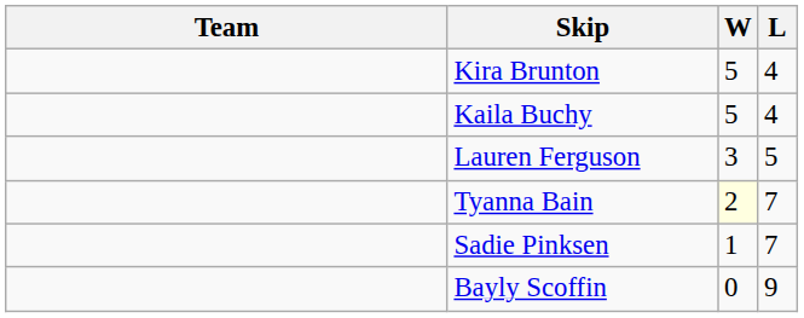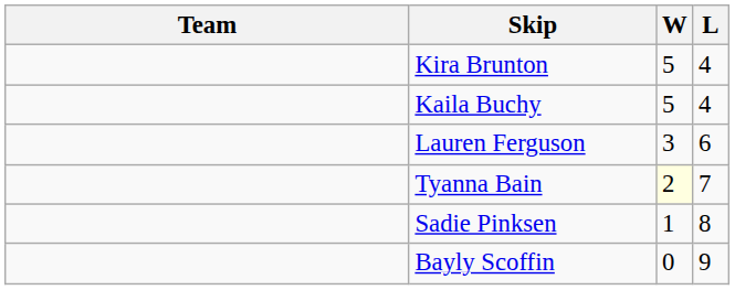 <table class="wikitable">
 <tr>
 <th width=250>Team</th>
 <th width=150>Skip</th>
 <th width=15>W</th>
 <th width=15>L</th>
 </tr>
 <tr>
 <td></td>
 <td><a href='#'>Kira Brunton</a></td>
 <td>5</td>
 <td>4</td>
 </tr>
 <tr>
 <td></td>
 <td><a href='#'>Kaila Buchy</a></td>
 <td>5</td>
 <td>4</td>
 </tr>
 <tr>
 <td></td>
 <td><a href='#'>Lauren Ferguson</a></td>
 <td>3</td>
-<td>5</td>
+<td>6</td>
 </tr>
 <tr>
 <td></td>
 <td><a href='#'>Tyanna Bain</a></td>
 <td style="background: lightyellow;">2</td>
 <td>7</td>
 </tr>
 <tr>
 <td></td>
 <td><a href='#'>Sadie Pinksen</a></td>
 <td>1</td>
-<td>7</td>
+<td>8</td>
 </tr>
 <tr>
 <td></td>
 <td><a href='#'>Bayly Scoffin</a></td>
 <td>0</td>
 <td>9</td>
 </tr>
 </table>
